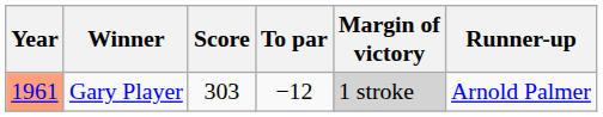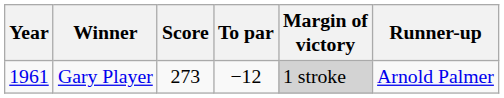 <table class="wikitable" style="font-size:95%">
 <tr>
 <th>Year</th>
 <th>Winner</th>
 <th>Score</th>
 <th>To par</th>
 <th>Margin of<br>victory</th>
 <th>Runner-up</th>
 </tr>
 <tr>
-<td style="background: lightsalmon;"><a href='#'>1961</a></td>
+<td><a href='#'>1961</a></td>
 <td> <a href='#'>Gary Player</a></td>
-<td align=center>303</td>
+<td align=center>273</td>
 <td align=center>−12</td>
 <td style="background: lightgrey;">1 stroke</td>
 <td> <a href='#'>Arnold Palmer</a></td>
 </tr>
 </table>
